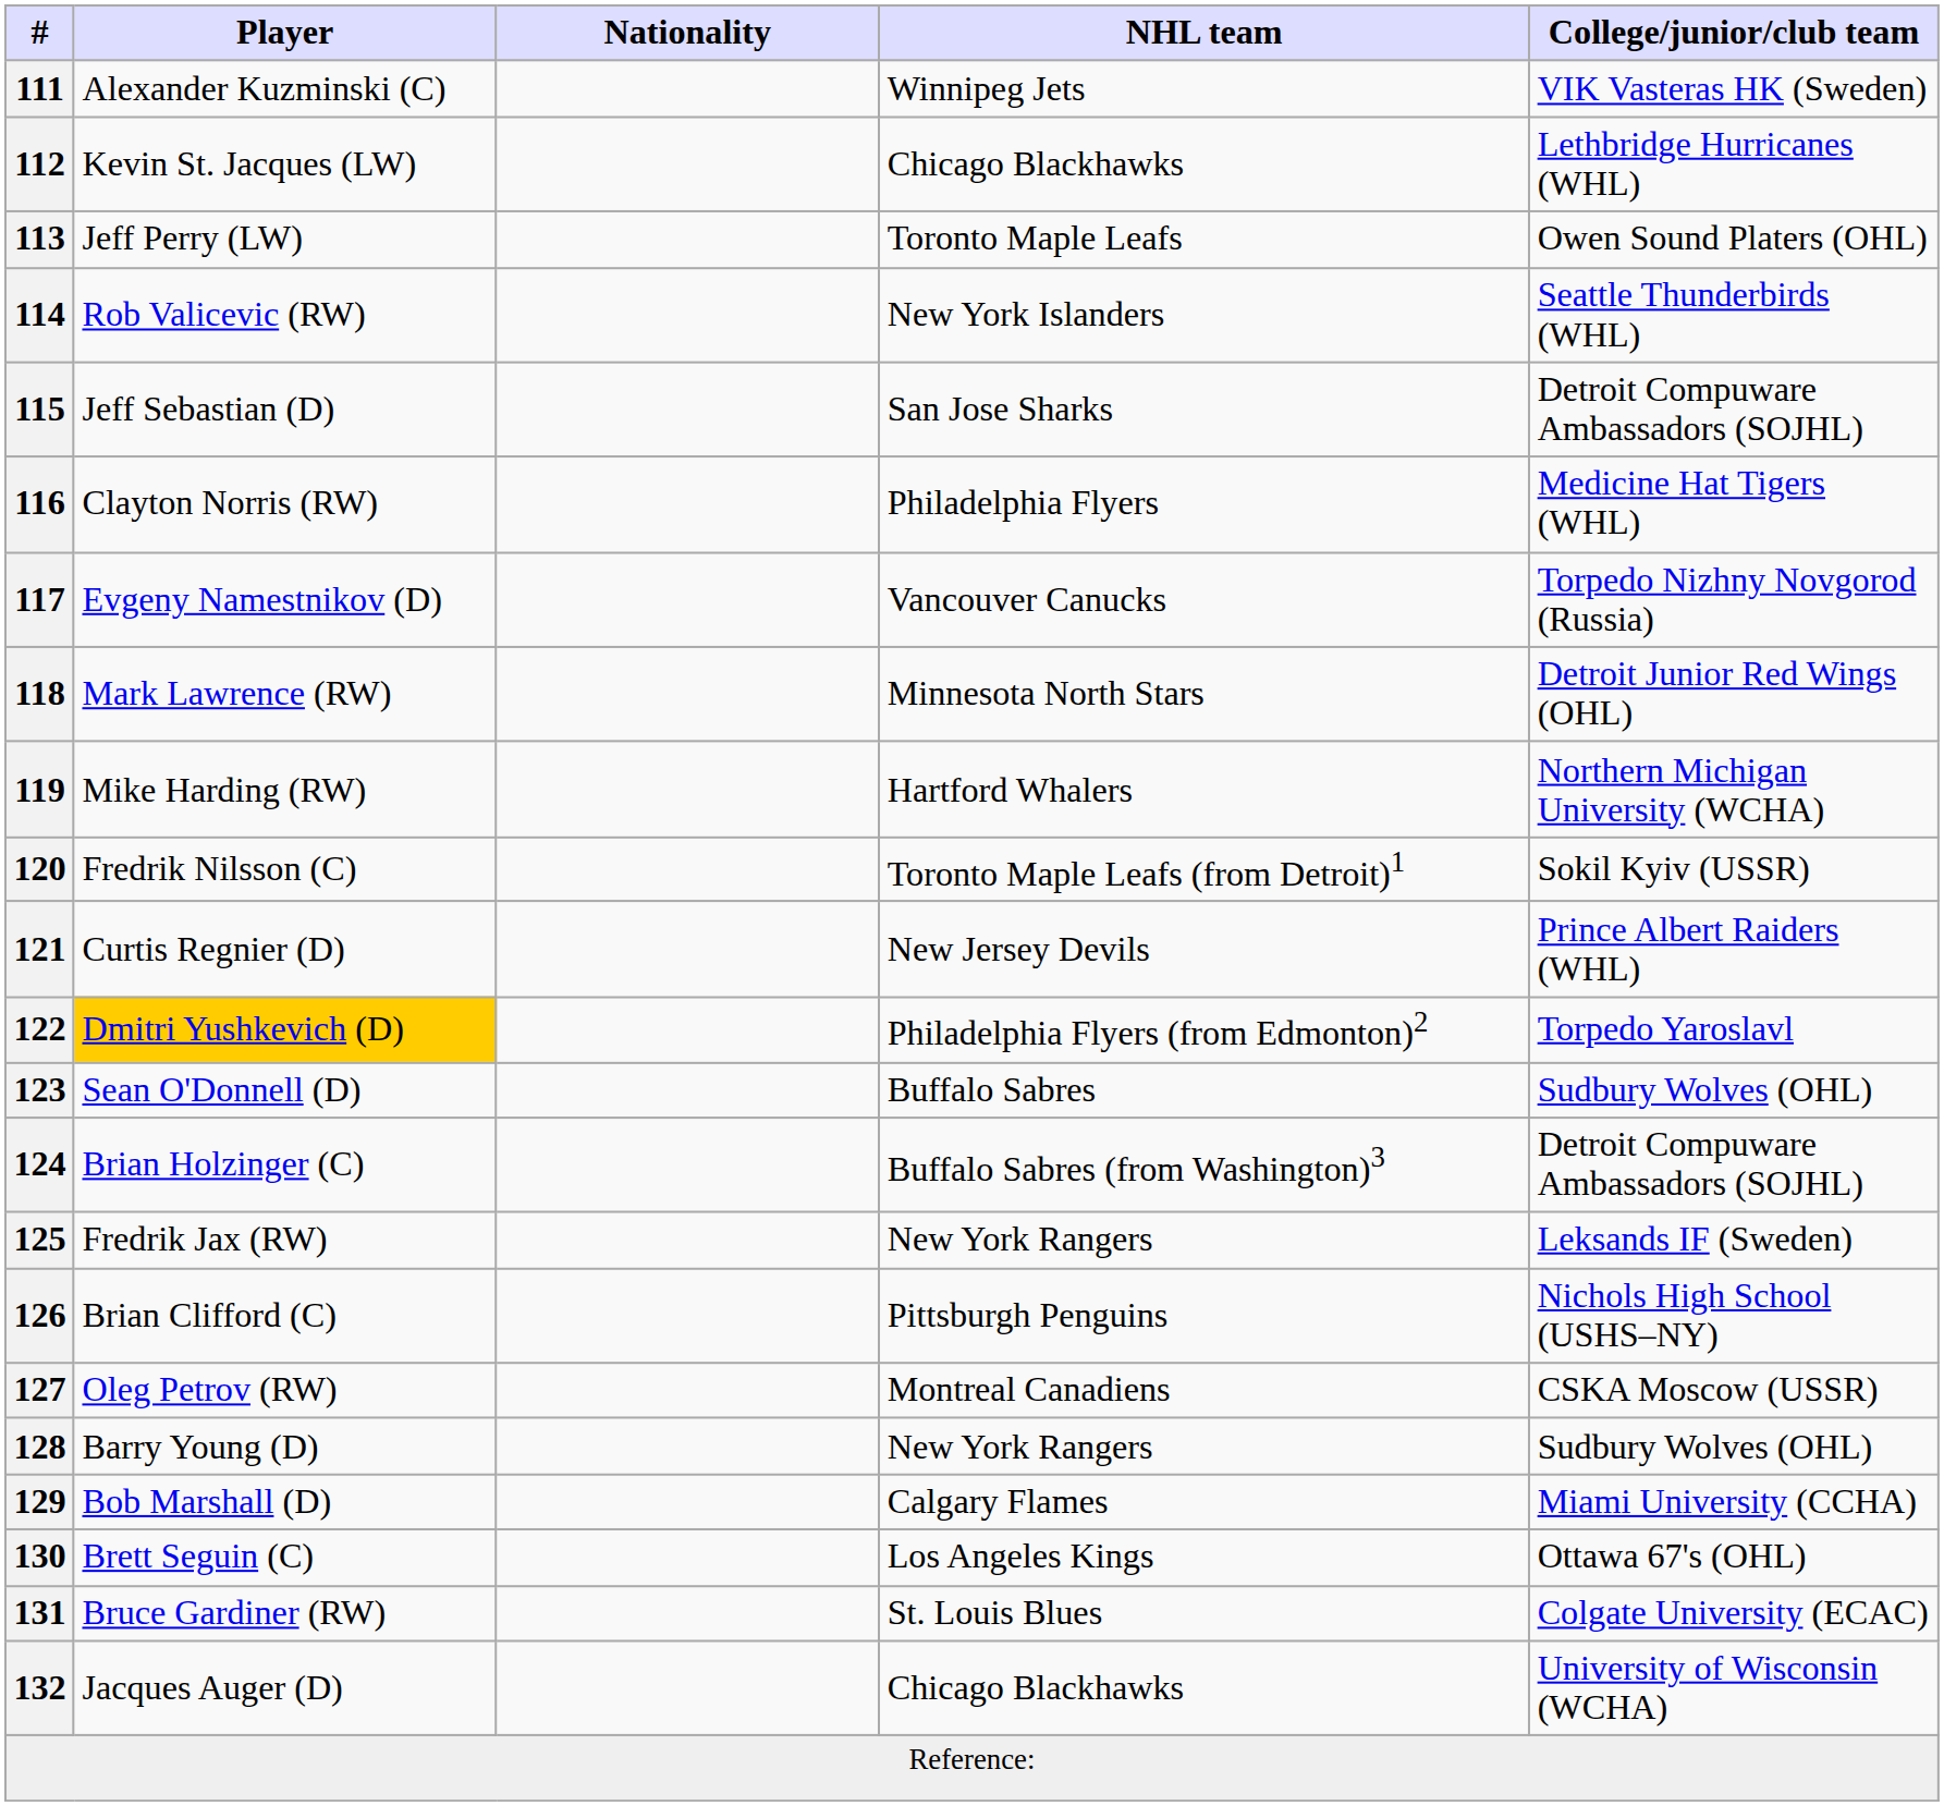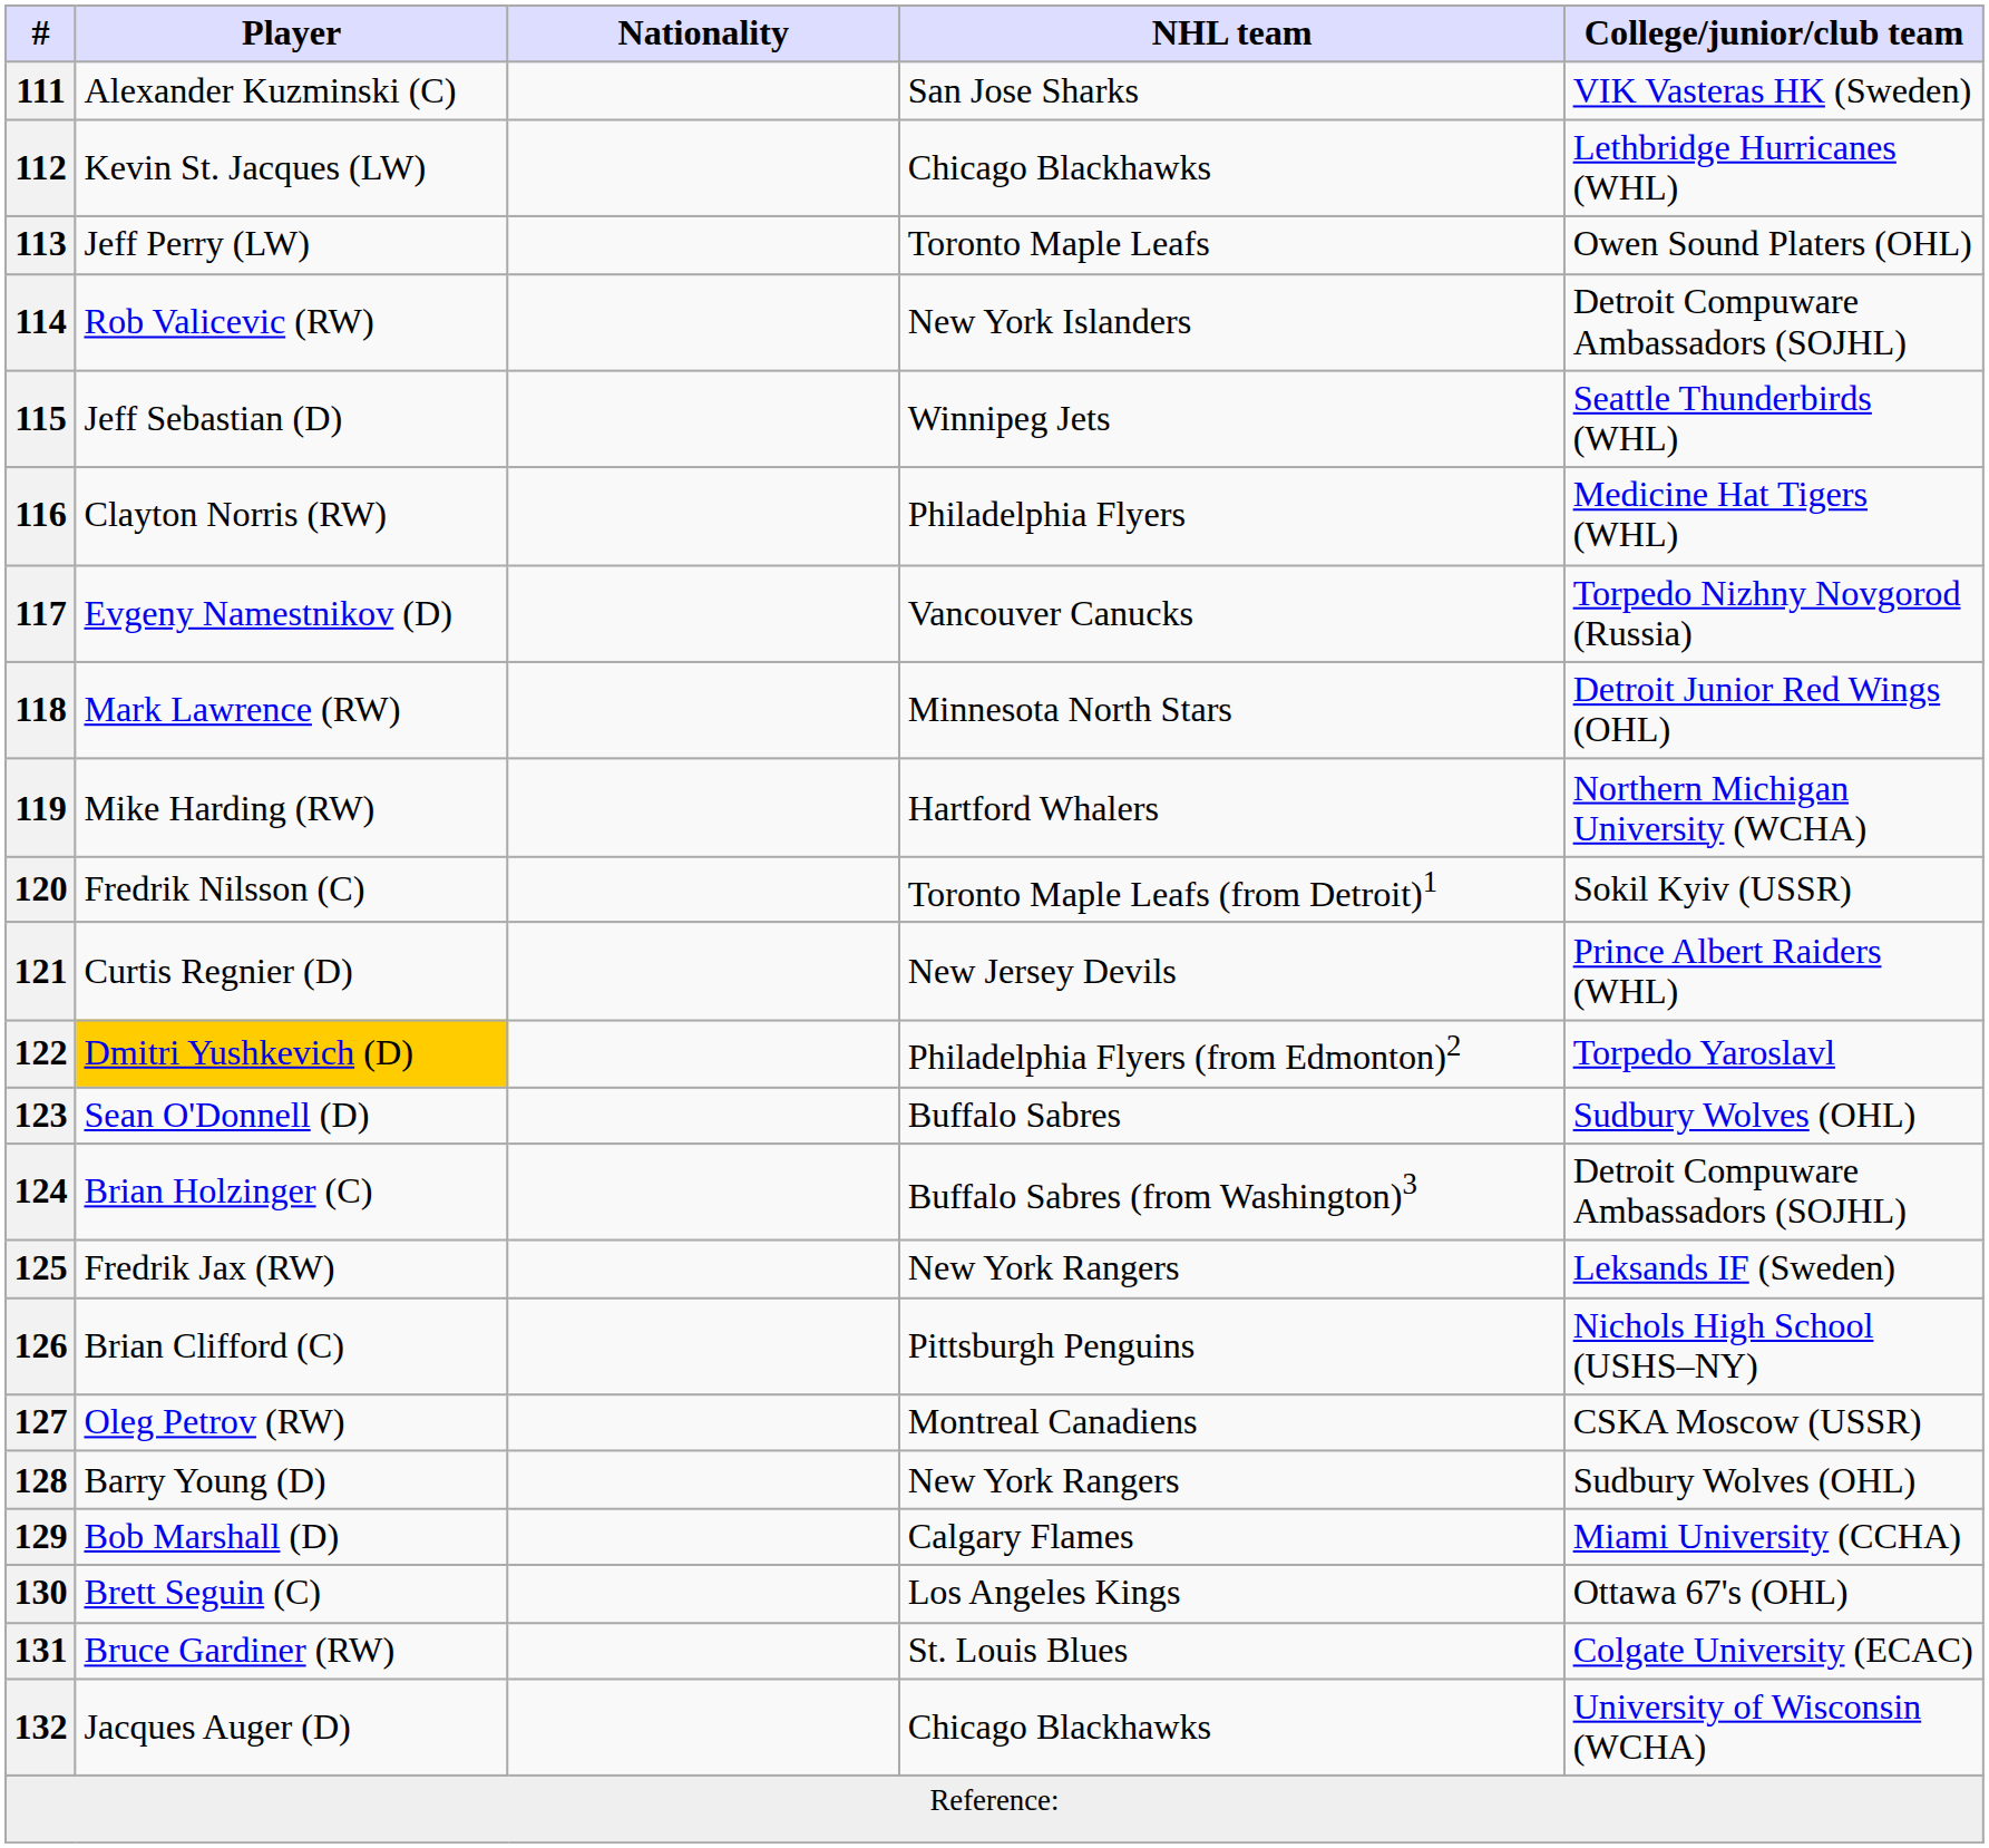 <table class="wikitable" style="width: 100%">
 <tr>
 <th style="background:#ddf; width:2.75%;">#</th>
 <th style="background:#ddf; width:22.0%;">Player</th>
 <th style="background:#ddf; width:20.0%;">Nationality</th>
 <th style="background:#ddf; width:34.0%;">NHL team</th>
 <th style="background:#ddf; width:100.0%;">College/junior/club team</th>
 </tr>
 <tr>
 <th>111</th>
 <td>Alexander Kuzminski (C)</td>
 <td></td>
-<td>Winnipeg Jets</td>
+<td>San Jose Sharks</td>
 <td><a href='#'>VIK Vasteras HK</a> (Sweden)</td>
 </tr>
 <tr>
 <th>112</th>
 <td>Kevin St. Jacques (LW)</td>
 <td></td>
 <td>Chicago Blackhawks</td>
 <td><a href='#'>Lethbridge Hurricanes</a> (WHL)</td>
 </tr>
 <tr>
 <th>113</th>
 <td>Jeff Perry (LW)</td>
 <td></td>
 <td>Toronto Maple Leafs</td>
 <td>Owen Sound Platers (OHL)</td>
 </tr>
 <tr>
 <th>114</th>
 <td><a href='#'>Rob Valicevic</a> (RW)</td>
 <td></td>
 <td>New York Islanders</td>
-<td><a href='#'>Seattle Thunderbirds</a> (WHL)</td>
+<td>Detroit Compuware Ambassadors (SOJHL)</td>
 </tr>
 <tr>
 <th>115</th>
 <td>Jeff Sebastian (D)</td>
 <td></td>
-<td>San Jose Sharks</td>
-<td>Detroit Compuware Ambassadors (SOJHL)</td>
+<td>Winnipeg Jets</td>
+<td><a href='#'>Seattle Thunderbirds</a> (WHL)</td>
 </tr>
 <tr>
 <th>116</th>
 <td>Clayton Norris (RW)</td>
 <td></td>
 <td>Philadelphia Flyers</td>
 <td><a href='#'>Medicine Hat Tigers</a> (WHL)</td>
 </tr>
 <tr>
 <th>117</th>
 <td><a href='#'>Evgeny Namestnikov</a> (D)</td>
 <td></td>
 <td>Vancouver Canucks</td>
 <td><a href='#'>Torpedo Nizhny Novgorod</a> (Russia)</td>
 </tr>
 <tr>
 <th>118</th>
 <td><a href='#'>Mark Lawrence</a> (RW)</td>
 <td></td>
 <td>Minnesota North Stars</td>
 <td><a href='#'>Detroit Junior Red Wings</a> (OHL)</td>
 </tr>
 <tr>
 <th>119</th>
 <td>Mike Harding (RW)</td>
 <td></td>
 <td>Hartford Whalers</td>
 <td><a href='#'>Northern Michigan University</a> (WCHA)</td>
 </tr>
 <tr>
 <th>120</th>
 <td>Fredrik Nilsson (C)</td>
 <td></td>
 <td>Toronto Maple Leafs (from Detroit)<sup>1</sup></td>
 <td>Sokil Kyiv (USSR)</td>
 </tr>
 <tr>
 <th>121</th>
 <td>Curtis Regnier (D)</td>
 <td></td>
 <td>New Jersey Devils</td>
 <td><a href='#'>Prince Albert Raiders</a> (WHL)</td>
 </tr>
 <tr>
 <th>122</th>
 <td bgcolor="#FFCC00"><a href='#'>Dmitri Yushkevich</a> (D)</td>
 <td></td>
 <td>Philadelphia Flyers (from Edmonton)<sup>2</sup></td>
 <td><a href='#'>Torpedo Yaroslavl</a></td>
 </tr>
 <tr>
 <th>123</th>
 <td><a href='#'>Sean O'Donnell</a> (D)</td>
 <td></td>
 <td>Buffalo Sabres</td>
 <td><a href='#'>Sudbury Wolves</a> (OHL)</td>
 </tr>
 <tr>
 <th>124</th>
 <td><a href='#'>Brian Holzinger</a> (C)</td>
 <td></td>
 <td>Buffalo Sabres (from Washington)<sup>3</sup></td>
 <td>Detroit Compuware Ambassadors (SOJHL)</td>
 </tr>
 <tr>
 <th>125</th>
 <td>Fredrik Jax (RW)</td>
 <td></td>
 <td>New York Rangers</td>
 <td><a href='#'>Leksands IF</a> (Sweden)</td>
 </tr>
 <tr>
 <th>126</th>
 <td>Brian Clifford (C)</td>
 <td></td>
 <td>Pittsburgh Penguins</td>
 <td><a href='#'>Nichols High School</a> (USHS–NY)</td>
 </tr>
 <tr>
 <th>127</th>
 <td><a href='#'>Oleg Petrov</a> (RW)</td>
 <td></td>
 <td>Montreal Canadiens</td>
 <td>CSKA Moscow (USSR)</td>
 </tr>
 <tr>
 <th>128</th>
 <td>Barry Young (D)</td>
 <td></td>
 <td>New York Rangers</td>
 <td>Sudbury Wolves (OHL)</td>
 </tr>
 <tr>
 <th>129</th>
 <td><a href='#'>Bob Marshall</a> (D)</td>
 <td></td>
 <td>Calgary Flames</td>
 <td><a href='#'>Miami University</a> (CCHA)</td>
 </tr>
 <tr>
 <th>130</th>
 <td><a href='#'>Brett Seguin</a> (C)</td>
 <td></td>
 <td>Los Angeles Kings</td>
 <td>Ottawa 67's (OHL)</td>
 </tr>
 <tr>
 <th>131</th>
 <td><a href='#'>Bruce Gardiner</a> (RW)</td>
 <td></td>
 <td>St. Louis Blues</td>
 <td><a href='#'>Colgate University</a> (ECAC)</td>
 </tr>
 <tr>
 <th>132</th>
 <td>Jacques Auger (D)</td>
 <td></td>
 <td>Chicago Blackhawks</td>
 <td><a href='#'>University of Wisconsin</a> (WCHA)</td>
 </tr>
 <tr>
 <td align=center colspan="6" bgcolor="#efefef"><sup>Reference:  </sup></td>
 </tr>
 </table>
